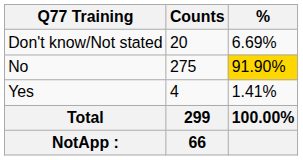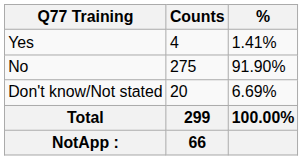 <table class="wikitable sortable">
 <tr>
 <th>Q77 Training</th>
 <th>Counts</th>
 <th>%</th>
 </tr>
 <tr>
-<td>Don't know/Not stated</td>
-<td>20</td>
-<td>6.69%</td>
+<td>Yes</td>
+<td>4</td>
+<td>1.41%</td>
 </tr>
 <tr>
 <td>No</td>
 <td>275</td>
-<td style="background: gold;">91.90%</td>
+<td>91.90%</td>
 </tr>
 <tr>
-<td>Yes</td>
-<td>4</td>
-<td>1.41%</td>
+<td>Don't know/Not stated</td>
+<td>20</td>
+<td>6.69%</td>
 </tr>
 <tr>
 <th>Total</th>
 <th>299</th>
 <th>100.00%</th>
 </tr>
 <tr>
 <th>NotApp :</th>
 <th>66</th>
 <th></th>
 </tr>
 </table>
